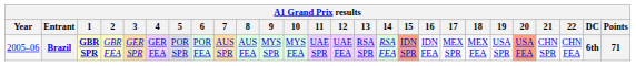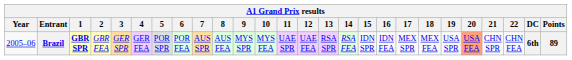 <table class="wikitable" style="text-align:center; font-size:85%">
 <tr>
 <th colspan=45><a href='#'>A1 Grand Prix</a> results</th>
 </tr>
 <tr>
 <th>Year</th>
 <th>Entrant</th>
 <th>1</th>
 <th>2</th>
 <th>3</th>
 <th>4</th>
 <th>5</th>
 <th>6</th>
 <th>7</th>
 <th>8</th>
 <th>9</th>
 <th>10</th>
 <th>11</th>
 <th>12</th>
 <th>13</th>
 <th>14</th>
 <th>15</th>
 <th>16</th>
 <th>17</th>
 <th>18</th>
 <th>19</th>
 <th>20</th>
 <th>21</th>
 <th>22</th>
 <th>DC</th>
 <th>Points</th>
 </tr>
 <tr>
 <td nowrap><a href='#'>2005–06</a></td>
 <th nowrap><a href='#'>Brazil</a></th>
 <td style="background:#FFFFBF;"><strong><a href='#'>GBR<br>SPR</a></strong><br></td>
 <td style="background:#FFFFBF;"><em><a href='#'>GBR<br>FEA</a></em><br></td>
 <td style="background:#FFDF9F;"><em><a href='#'>GER<br>SPR</a></em><br></td>
 <td style="background:#EFCFFF;"><a href='#'>GER<br>FEA</a><br></td>
 <td style="background:#DFDFDF;"><a href='#'>POR<br>SPR</a><br></td>
 <td style="background:#DFFFDF;"><a href='#'>POR<br>FEA</a><br></td>
 <td style="background:#FFDF9F;"><a href='#'>AUS<br>SPR</a><br></td>
 <td style="background:#DFFFDF;"><a href='#'>AUS<br>FEA</a><br></td>
 <td style="background:#DFFFDF;"><a href='#'>MYS<br>SPR</a><br></td>
 <td style="background:#DFFFDF;"><a href='#'>MYS<br>FEA</a><br></td>
 <td style="background:#EFCFFF;"><a href='#'>UAE<br>SPR</a><br></td>
 <td style="background:#EFCFFF;"><a href='#'>UAE<br>FEA</a><br></td>
 <td style="background:#EFCFFF;"><a href='#'>RSA<br>SPR</a><br></td>
 <td style="background:#DFFFDF;"><em><a href='#'>RSA<br>FEA</a></em><br></td>
-<td style="background: lightsalmon;"><a href='#'>IDN<br>SPR</a></td>
+<td><a href='#'>IDN<br>SPR</a></td>
 <td><a href='#'>IDN<br>FEA</a></td>
 <td><a href='#'>MEX<br>SPR</a></td>
 <td><a href='#'>MEX<br>FEA</a></td>
 <td><a href='#'>USA<br>SPR</a></td>
 <td style="background: lightsalmon;"><a href='#'>USA<br>FEA</a></td>
 <td><a href='#'>CHN<br>SPR</a></td>
 <td><a href='#'>CHN<br>FEA</a></td>
 <th>6th</th>
-<th>71</th>
+<th>89</th>
 </tr>
 </table>
